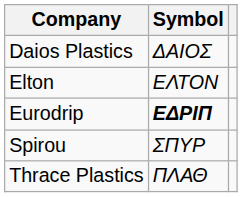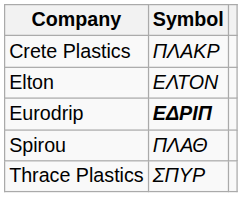 <table class="wikitable">
 <tr>
 <th>Company</th>
 <th>Symbol</th>
 <th></th>
 </tr>
 <tr>
-<td>Daios Plastics</td>
-<td><em>ΔΑΙΟΣ</em></td>
+<td>Crete Plastics</td>
+<td><em>ΠΛΑΚΡ</em></td>
 <td></td>
 </tr>
 <tr>
 <td>Elton</td>
 <td><em>ΕΛΤΟΝ</em></td>
 <td></td>
 </tr>
 <tr>
 <td>Eurodrip</td>
 <td><strong><em>ΕΔΡΙΠ</em></strong></td>
 </tr>
 <tr>
 <td>Spirou</td>
-<td><em>ΣΠΥΡ</em></td>
+<td><em>ΠΛΑΘ</em></td>
 <td></td>
 </tr>
 <tr>
 <td>Thrace Plastics</td>
-<td><em>ΠΛΑΘ</em></td>
+<td><em>ΣΠΥΡ</em></td>
 <td></td>
 </tr>
 </table>
